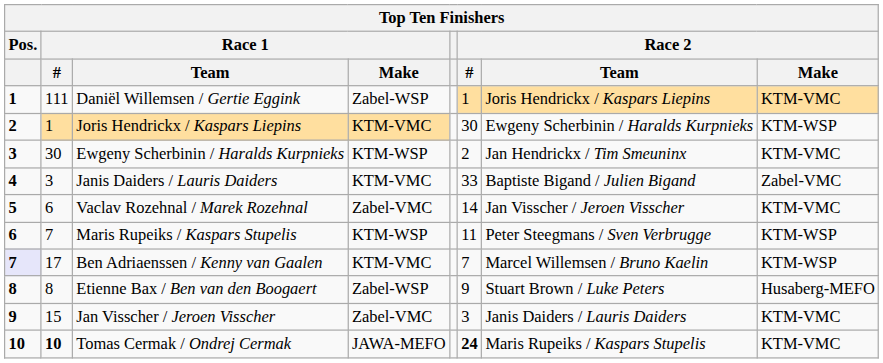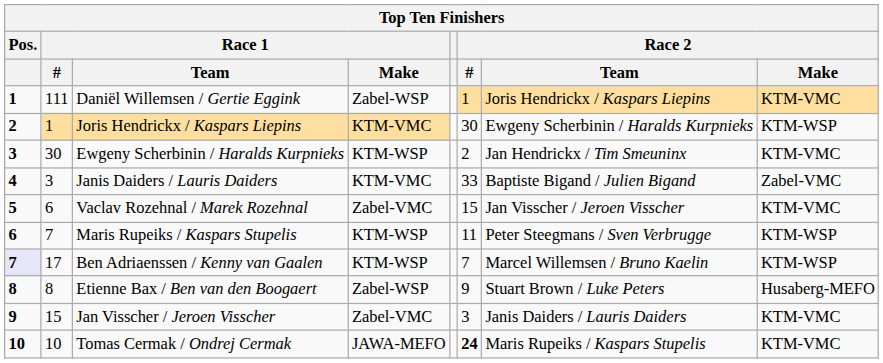 <table class="wikitable" style="font-size: 85%;">
 <tr>
 <th colspan=8>Top Ten Finishers</th>
 </tr>
 <tr>
 <th>Pos.</th>
 <th colspan=3>Race 1</th>
 <th></th>
 <th colspan=3>Race 2</th>
 </tr>
 <tr>
 <th></th>
 <th>#</th>
 <th>Team</th>
 <th>Make</th>
 <th></th>
 <th>#</th>
 <th>Team</th>
 <th>Make</th>
 </tr>
 <tr>
 <td><strong>1</strong></td>
 <td>111</td>
 <td> Daniël Willemsen / <em>Gertie Eggink</em></td>
 <td>Zabel-WSP</td>
 <td></td>
 <td style="background:#ffdf9f;">1</td>
 <td style="background:#ffdf9f;"> Joris Hendrickx / <em>Kaspars Liepins</em></td>
 <td style="background:#ffdf9f;">KTM-VMC</td>
 </tr>
 <tr>
 <td><strong>2</strong></td>
 <td style="background:#ffdf9f;">1</td>
 <td style="background:#ffdf9f;"> Joris Hendrickx / <em>Kaspars Liepins</em></td>
 <td style="background:#ffdf9f;">KTM-VMC</td>
 <td></td>
 <td>30</td>
 <td> Ewgeny Scherbinin / <em>Haralds Kurpnieks</em></td>
 <td>KTM-WSP</td>
 </tr>
 <tr>
 <td><strong>3</strong></td>
 <td>30</td>
 <td> Ewgeny Scherbinin / <em>Haralds Kurpnieks</em></td>
 <td>KTM-WSP</td>
 <td></td>
 <td>2</td>
 <td> Jan Hendrickx / <em>Tim Smeuninx</em></td>
 <td>KTM-VMC</td>
 </tr>
 <tr>
 <td><strong>4</strong></td>
 <td>3</td>
 <td> Janis Daiders / <em>Lauris Daiders</em></td>
 <td>KTM-VMC</td>
 <td></td>
 <td>33</td>
 <td> Baptiste Bigand / <em>Julien Bigand</em></td>
 <td>Zabel-VMC</td>
 </tr>
 <tr>
 <td><strong>5</strong></td>
 <td>6</td>
 <td> Vaclav Rozehnal / <em>Marek Rozehnal</em></td>
 <td>Zabel-VMC</td>
 <td></td>
-<td>14</td>
+<td>15</td>
 <td> Jan Visscher / <em>Jeroen Visscher</em></td>
 <td>KTM-VMC</td>
 </tr>
 <tr>
 <td><strong>6</strong></td>
 <td>7</td>
 <td> Maris Rupeiks / <em>Kaspars Stupelis</em></td>
 <td>KTM-WSP</td>
 <td></td>
 <td>11</td>
 <td> Peter Steegmans / <em>Sven Verbrugge</em></td>
 <td>KTM-WSP</td>
 </tr>
 <tr>
 <td style="background: lavender;"><strong>7</strong></td>
 <td>17</td>
 <td> Ben Adriaenssen / <em>Kenny van Gaalen</em></td>
-<td>KTM-VMC</td>
+<td>KTM-WSP</td>
 <td></td>
 <td>7</td>
 <td> Marcel Willemsen / <em>Bruno Kaelin</em></td>
 <td>KTM-WSP</td>
 </tr>
 <tr>
 <td><strong>8</strong></td>
 <td>8</td>
 <td> Etienne Bax / <em>Ben van den Boogaert</em></td>
 <td>Zabel-WSP</td>
 <td></td>
 <td>9</td>
 <td> Stuart Brown / <em>Luke Peters</em></td>
 <td>Husaberg-MEFO</td>
 </tr>
 <tr>
 <td><strong>9</strong></td>
 <td>15</td>
 <td> Jan Visscher / <em>Jeroen Visscher</em></td>
 <td>Zabel-VMC</td>
 <td></td>
 <td>3</td>
 <td> Janis Daiders / <em>Lauris Daiders</em></td>
 <td>KTM-VMC</td>
 </tr>
 <tr>
 <td><strong>10</strong></td>
-<td><strong>10</strong></td>
+<td>10</td>
 <td> Tomas Cermak / <em>Ondrej Cermak</em></td>
 <td>JAWA-MEFO</td>
 <td></td>
 <td><strong>24</strong></td>
 <td> Maris Rupeiks / <em>Kaspars Stupelis</em></td>
 <td>KTM-VMC</td>
 </tr>
 </table>
